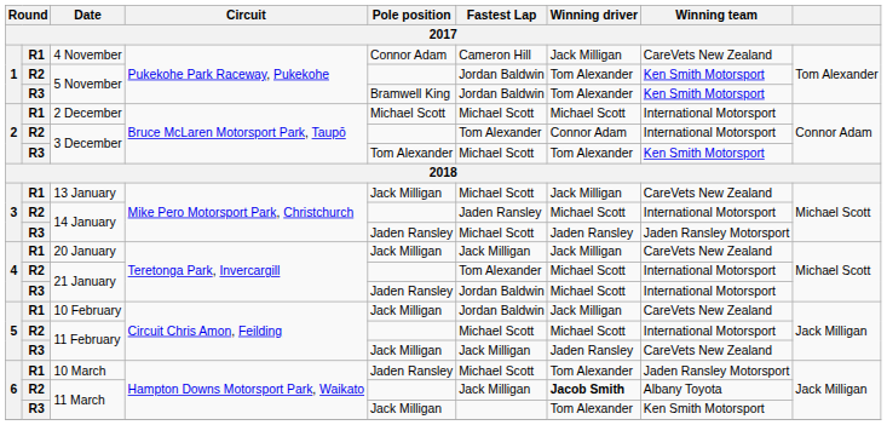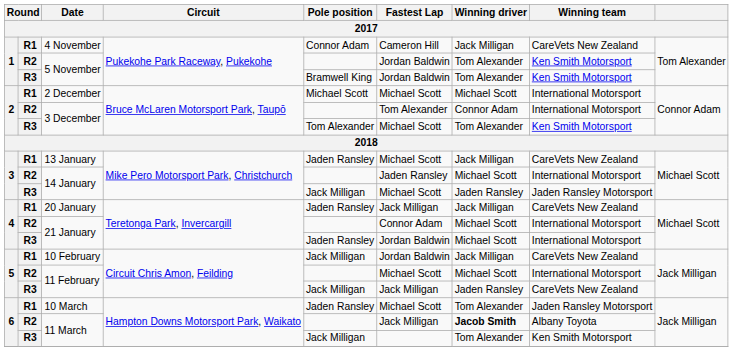 <table class="wikitable" style="font-size: 85%">
 <tr>
 <th colspan=2>Round</th>
 <th>Date</th>
 <th>Circuit</th>
 <th>Pole position</th>
 <th>Fastest Lap</th>
 <th>Winning driver</th>
 <th>Winning team</th>
 <th></th>
 </tr>
 <tr>
 <th align="center" colspan=9>2017</th>
 </tr>
 <tr>
 <th rowspan=3>1</th>
 <th>R1</th>
 <td>4 November</td>
 <td rowspan=3><a href='#'>Pukekohe Park Raceway</a>, <a href='#'>Pukekohe</a></td>
 <td> Connor Adam</td>
 <td> Cameron Hill</td>
 <td> Jack Milligan</td>
 <td>CareVets New Zealand</td>
 <td rowspan=3> Tom Alexander</td>
 </tr>
 <tr>
 <th>R2</th>
 <td rowspan=2>5 November</td>
 <td></td>
 <td> Jordan Baldwin</td>
 <td> Tom Alexander</td>
 <td><a href='#'>Ken Smith Motorsport</a></td>
 </tr>
 <tr>
 <th>R3</th>
 <td> Bramwell King</td>
 <td> Jordan Baldwin</td>
 <td> Tom Alexander</td>
 <td><a href='#'>Ken Smith Motorsport</a></td>
 </tr>
 <tr>
 <th rowspan=3>2</th>
 <th>R1</th>
 <td>2 December</td>
 <td rowspan=3><a href='#'>Bruce McLaren Motorsport Park</a>, <a href='#'>Taupō</a></td>
 <td> Michael Scott</td>
 <td> Michael Scott</td>
 <td> Michael Scott</td>
 <td>International Motorsport</td>
 <td rowspan=3> Connor Adam</td>
 </tr>
 <tr>
 <th>R2</th>
 <td rowspan=2>3 December</td>
 <td></td>
 <td> Tom Alexander</td>
 <td> Connor Adam</td>
 <td>International Motorsport</td>
 </tr>
 <tr>
 <th>R3</th>
 <td> Tom Alexander</td>
 <td> Michael Scott</td>
 <td> Tom Alexander</td>
 <td><a href='#'>Ken Smith Motorsport</a></td>
 </tr>
 <tr>
 <th align="center" colspan=9>2018</th>
 </tr>
 <tr>
 <th rowspan=3>3</th>
 <th>R1</th>
 <td>13 January</td>
 <td rowspan=3><a href='#'>Mike Pero Motorsport Park</a>, <a href='#'>Christchurch</a></td>
-<td> Jack Milligan</td>
+<td> Jaden Ransley</td>
 <td> Michael Scott</td>
 <td> Jack Milligan</td>
 <td>CareVets New Zealand</td>
 <td rowspan=3> Michael Scott</td>
 </tr>
 <tr>
 <th>R2</th>
 <td rowspan=2>14 January</td>
 <td></td>
 <td> Jaden Ransley</td>
 <td> Michael Scott</td>
 <td>International Motorsport</td>
 </tr>
 <tr>
 <th>R3</th>
-<td> Jaden Ransley</td>
+<td> Jack Milligan</td>
 <td> Michael Scott</td>
 <td> Jaden Ransley</td>
 <td>Jaden Ransley Motorsport</td>
 </tr>
 <tr>
 <th rowspan=3>4</th>
 <th>R1</th>
 <td>20 January</td>
 <td rowspan=3><a href='#'>Teretonga Park</a>, <a href='#'>Invercargill</a></td>
-<td> Jack Milligan</td>
+<td> Jaden Ransley</td>
 <td> Jack Milligan</td>
 <td> Jack Milligan</td>
 <td>CareVets New Zealand</td>
 <td rowspan=3> Michael Scott</td>
 </tr>
 <tr>
 <th>R2</th>
 <td rowspan=2>21 January</td>
 <td></td>
-<td> Tom Alexander</td>
+<td> Connor Adam</td>
 <td> Michael Scott</td>
 <td>International Motorsport</td>
 </tr>
 <tr>
 <th>R3</th>
 <td> Jaden Ransley</td>
 <td> Jordan Baldwin</td>
 <td> Michael Scott</td>
 <td>International Motorsport</td>
 </tr>
 <tr>
 <th rowspan=3>5</th>
 <th>R1</th>
 <td>10 February</td>
 <td rowspan=3><a href='#'>Circuit Chris Amon</a>, <a href='#'>Feilding</a></td>
 <td> Jack Milligan</td>
 <td> Jordan Baldwin</td>
 <td> Jack Milligan</td>
 <td>CareVets New Zealand</td>
 <td rowspan=3> Jack Milligan</td>
 </tr>
 <tr>
 <th>R2</th>
 <td rowspan=2>11 February</td>
 <td></td>
 <td> Michael Scott</td>
 <td> Michael Scott</td>
 <td>International Motorsport</td>
 </tr>
 <tr>
 <th>R3</th>
 <td> Jack Milligan</td>
 <td> Jack Milligan</td>
 <td> Jaden Ransley</td>
 <td>CareVets New Zealand</td>
 </tr>
 <tr>
 <th rowspan=3>6</th>
 <th>R1</th>
 <td>10 March</td>
 <td rowspan=3><a href='#'>Hampton Downs Motorsport Park</a>, <a href='#'>Waikato</a></td>
 <td> Jaden Ransley</td>
 <td> Michael Scott</td>
 <td> Tom Alexander</td>
 <td>Jaden Ransley Motorsport</td>
 <td rowspan=3> Jack Milligan</td>
 </tr>
 <tr>
 <th>R2</th>
 <td rowspan=2>11 March</td>
 <td></td>
 <td> Jack Milligan</td>
 <td><strong> Jacob Smith</strong></td>
 <td>Albany Toyota</td>
 </tr>
 <tr>
 <th>R3</th>
 <td> Jack Milligan</td>
 <td></td>
 <td> Tom Alexander</td>
 <td>Ken Smith Motorsport</td>
 </tr>
 <tr>
 </tr>
 </table>
